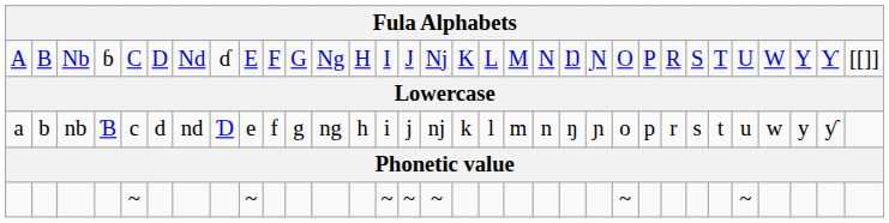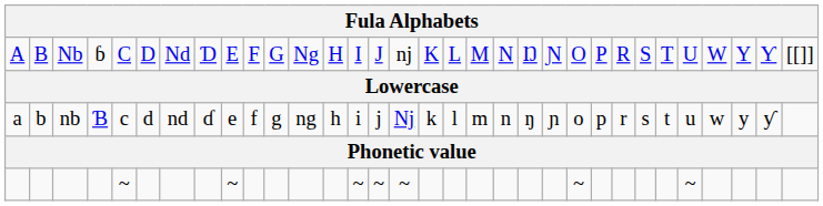 <table class="wikitable" style=text-align:center>
 <tr>
 <th colspan="33">Fula Alphabets</th>
 </tr>
 <tr>
 <td><a href='#'>A</a></td>
 <td><a href='#'>B</a></td>
 <td><a href='#'>Nb</a></td>
 <td>ɓ</td>
 <td><a href='#'>C</a></td>
 <td><a href='#'>D</a></td>
 <td><a href='#'>Nd</a></td>
-<td>ɗ</td>
+<td><a href='#'>Ɗ</a></td>
 <td><a href='#'>E</a></td>
 <td><a href='#'>F</a></td>
 <td><a href='#'>G</a></td>
 <td><a href='#'>Ng</a></td>
 <td><a href='#'>H</a></td>
 <td><a href='#'>I</a></td>
 <td><a href='#'>J</a></td>
-<td><a href='#'>Nj</a></td>
+<td>nj</td>
 <td><a href='#'>K</a></td>
 <td><a href='#'>L</a></td>
 <td><a href='#'>M</a></td>
 <td><a href='#'>N</a></td>
 <td><a href='#'>Ŋ</a></td>
 <td><a href='#'>Ɲ</a></td>
 <td><a href='#'>O</a></td>
 <td><a href='#'>P</a></td>
 <td><a href='#'>R</a></td>
 <td><a href='#'>S</a></td>
 <td><a href='#'>T</a></td>
 <td><a href='#'>U</a></td>
 <td><a href='#'>W</a></td>
 <td><a href='#'>Y</a></td>
 <td><a href='#'>Ƴ</a></td>
 <td>[[]]</td>
 </tr>
 <tr>
 <th colspan="33">Lowercase</th>
 </tr>
 <tr>
 <td>a</td>
 <td>b</td>
 <td>nb</td>
 <td><a href='#'>Ɓ</a></td>
 <td>c</td>
 <td>d</td>
 <td>nd</td>
-<td><a href='#'>Ɗ</a></td>
+<td>ɗ</td>
 <td>e</td>
 <td>f</td>
 <td>g</td>
 <td>ng</td>
 <td>h</td>
 <td>i</td>
 <td>j</td>
-<td>nj</td>
+<td><a href='#'>Nj</a></td>
 <td>k</td>
 <td>l</td>
 <td>m</td>
 <td>n</td>
 <td>ŋ</td>
 <td>ɲ</td>
 <td>o</td>
 <td>p</td>
 <td>r</td>
 <td>s</td>
 <td>t</td>
 <td>u</td>
 <td>w</td>
 <td>y</td>
 <td>ƴ</td>
 <td></td>
 </tr>
 <tr>
 <th colspan="33">Phonetic value</th>
 </tr>
 <tr>
 <td></td>
 <td></td>
 <td></td>
 <td></td>
 <td>~</td>
 <td></td>
 <td></td>
 <td></td>
 <td>~</td>
 <td></td>
 <td></td>
 <td></td>
 <td></td>
 <td>~</td>
 <td>~</td>
 <td>~<br></td>
 <td></td>
 <td></td>
 <td></td>
 <td></td>
 <td></td>
 <td></td>
 <td>~</td>
 <td></td>
 <td></td>
 <td></td>
 <td></td>
 <td>~</td>
 <td></td>
 <td></td>
 <td></td>
 <td></td>
 </tr>
 </table>
